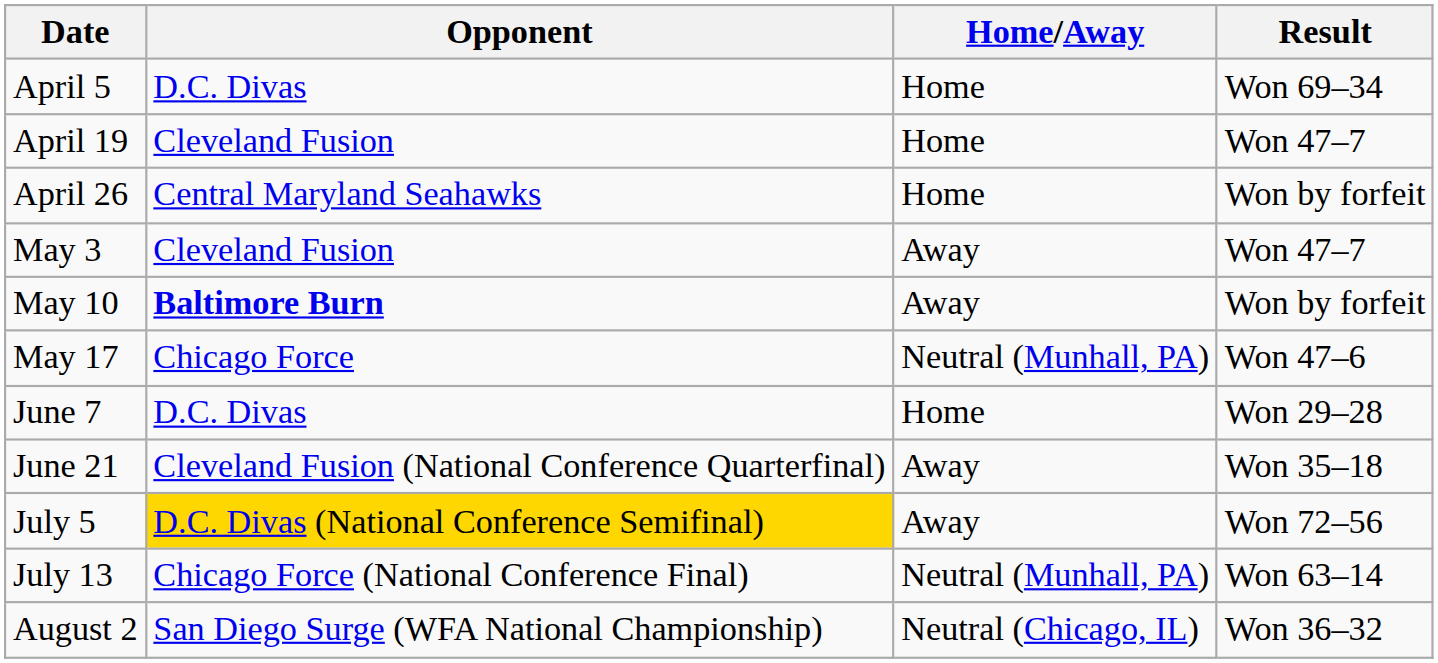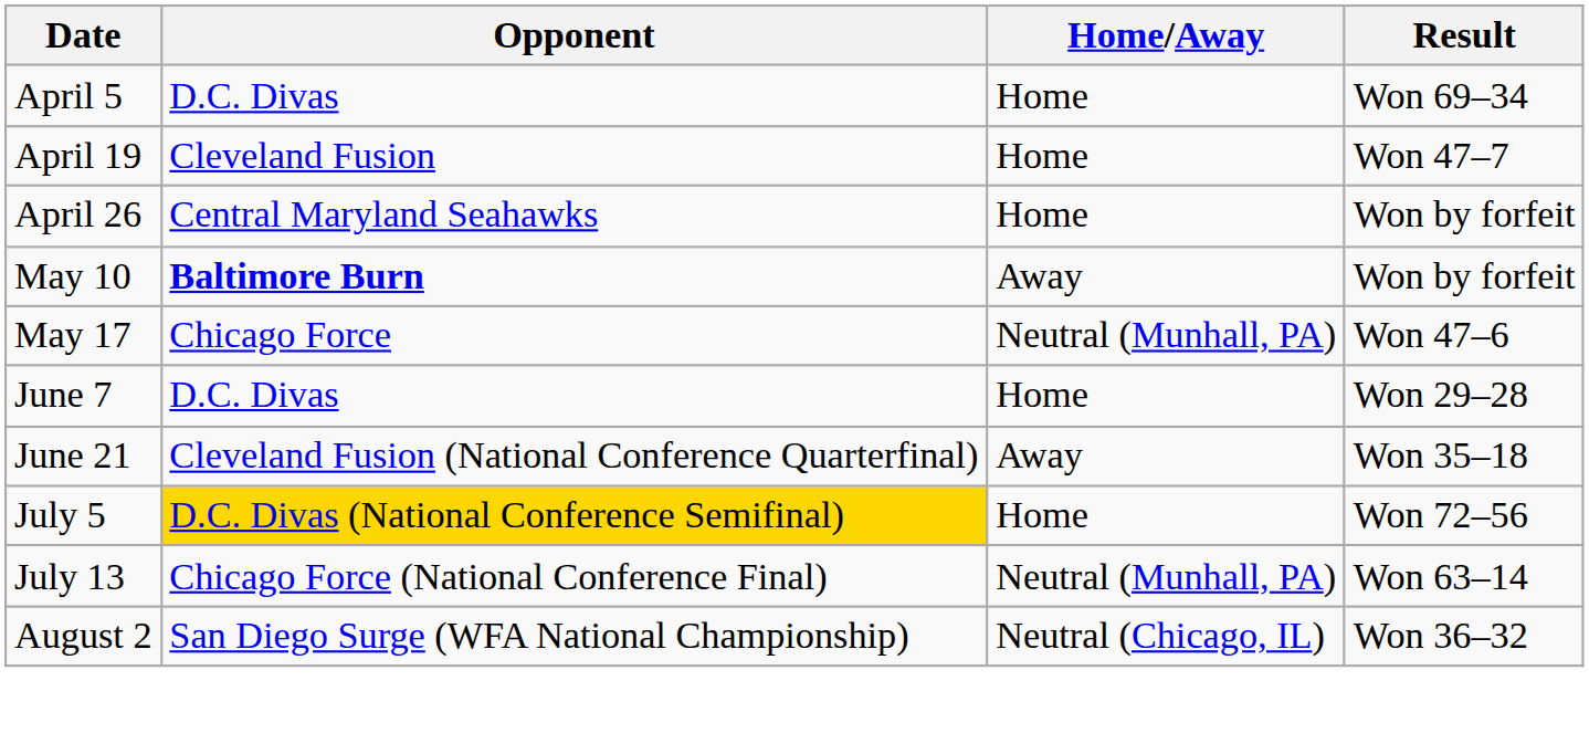 <table class="wikitable">
 <tr>
 <th>Date</th>
 <th>Opponent</th>
 <th><a href='#'>Home</a>/<a href='#'>Away</a></th>
 <th>Result</th>
 </tr>
 <tr>
 <td>April 5</td>
 <td><a href='#'>D.C. Divas</a></td>
 <td>Home</td>
 <td>Won 69–34</td>
 </tr>
 <tr>
 <td>April 19</td>
 <td><a href='#'>Cleveland Fusion</a></td>
 <td>Home</td>
 <td>Won 47–7</td>
 </tr>
 <tr>
 <td>April 26</td>
 <td><a href='#'>Central Maryland Seahawks</a></td>
 <td>Home</td>
 <td>Won by forfeit</td>
-</tr>
-<tr>
-<td>May 3</td>
-<td><a href='#'>Cleveland Fusion</a></td>
-<td>Away</td>
-<td>Won 47–7</td>
 </tr>
 <tr>
 <td>May 10</td>
 <td><strong><a href='#'>Baltimore Burn</a></strong></td>
 <td>Away</td>
 <td>Won by forfeit</td>
 </tr>
 <tr>
 <td>May 17</td>
 <td><a href='#'>Chicago Force</a></td>
 <td>Neutral (<a href='#'>Munhall, PA</a>)</td>
 <td>Won 47–6</td>
 </tr>
 <tr>
 <td>June 7</td>
 <td><a href='#'>D.C. Divas</a></td>
 <td>Home</td>
 <td>Won 29–28</td>
 </tr>
 <tr>
 <td>June 21</td>
 <td><a href='#'>Cleveland Fusion</a> (National Conference Quarterfinal)</td>
 <td>Away</td>
 <td>Won 35–18</td>
 </tr>
 <tr>
 <td>July 5</td>
 <td style="background: gold;"><a href='#'>D.C. Divas</a> (National Conference Semifinal)</td>
-<td>Away</td>
+<td>Home</td>
 <td>Won 72–56</td>
 </tr>
 <tr>
 <td>July 13</td>
 <td><a href='#'>Chicago Force</a> (National Conference Final)</td>
 <td>Neutral (<a href='#'>Munhall, PA</a>)</td>
 <td>Won 63–14</td>
 </tr>
 <tr>
 <td>August 2</td>
 <td><a href='#'>San Diego Surge</a> (WFA National Championship)</td>
 <td>Neutral (<a href='#'>Chicago, IL</a>)</td>
 <td>Won 36–32</td>
 </tr>
 </table>
